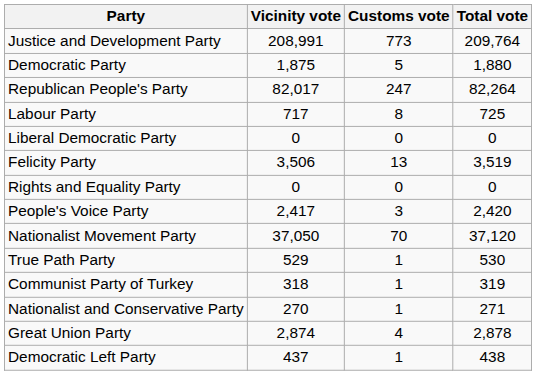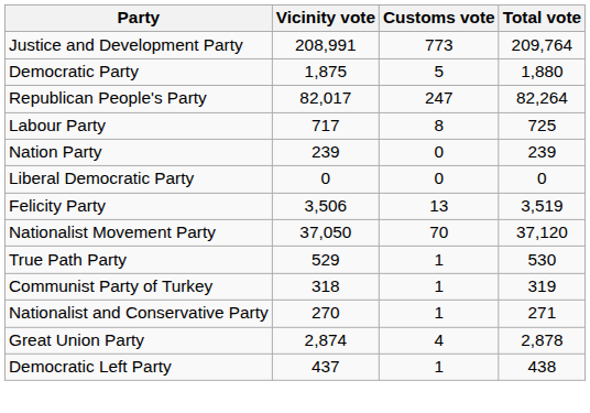 <table class="wikitable sortable">
 <tr>
 <th style="text-align:center;">Party</th>
 <th style="text-align:center;">Vicinity vote</th>
 <th style="text-align:center;">Customs vote</th>
 <th style="text-align:center;">Total vote</th>
 </tr>
 <tr>
 <td>Justice and Development Party</td>
 <td style="text-align:center;">208,991</td>
 <td style="text-align:center;">773</td>
 <td style="text-align:center;">209,764</td>
 </tr>
 <tr>
 <td>Democratic Party</td>
 <td style="text-align:center;">1,875</td>
 <td style="text-align:center;">5</td>
 <td style="text-align:center;">1,880</td>
 </tr>
 <tr>
 <td>Republican People's Party</td>
 <td style="text-align:center;">82,017</td>
 <td style="text-align:center;">247</td>
 <td style="text-align:center;">82,264</td>
 </tr>
 <tr>
 <td>Labour Party</td>
 <td style="text-align:center;">717</td>
 <td style="text-align:center;">8</td>
 <td style="text-align:center;">725</td>
 </tr>
 <tr>
+<td>Nation Party</td>
+<td style="text-align:center;">239</td>
+<td style="text-align:center;">0</td>
+<td style="text-align:center;">239</td>
+</tr>
+<tr>
 <td>Liberal Democratic Party</td>
 <td style="text-align:center;">0</td>
 <td style="text-align:center;">0</td>
 <td style="text-align:center;">0</td>
 </tr>
 <tr>
 <td>Felicity Party</td>
 <td style="text-align:center;">3,506</td>
 <td style="text-align:center;">13</td>
 <td style="text-align:center;">3,519</td>
-</tr>
-<tr>
-<td>Rights and Equality Party</td>
-<td style="text-align:center;">0</td>
-<td style="text-align:center;">0</td>
-<td style="text-align:center;">0</td>
-</tr>
-<tr>
-<td>People's Voice Party</td>
-<td style="text-align:center;">2,417</td>
-<td style="text-align:center;">3</td>
-<td style="text-align:center;">2,420</td>
 </tr>
 <tr>
 <td>Nationalist Movement Party</td>
 <td style="text-align:center;">37,050</td>
 <td style="text-align:center;">70</td>
 <td style="text-align:center;">37,120</td>
 </tr>
 <tr>
 <td>True Path Party</td>
 <td style="text-align:center;">529</td>
 <td style="text-align:center;">1</td>
 <td style="text-align:center;">530</td>
 </tr>
 <tr>
 <td>Communist Party of Turkey</td>
 <td style="text-align:center;">318</td>
 <td style="text-align:center;">1</td>
 <td style="text-align:center;">319</td>
 </tr>
 <tr>
 <td>Nationalist and Conservative Party</td>
 <td style="text-align:center;">270</td>
 <td style="text-align:center;">1</td>
 <td style="text-align:center;">271</td>
 </tr>
 <tr>
 <td>Great Union Party</td>
 <td style="text-align:center;">2,874</td>
 <td style="text-align:center;">4</td>
 <td style="text-align:center;">2,878</td>
 </tr>
 <tr>
 <td>Democratic Left Party</td>
 <td style="text-align:center;">437</td>
 <td style="text-align:center;">1</td>
 <td style="text-align:center;">438</td>
 </tr>
 </table>
